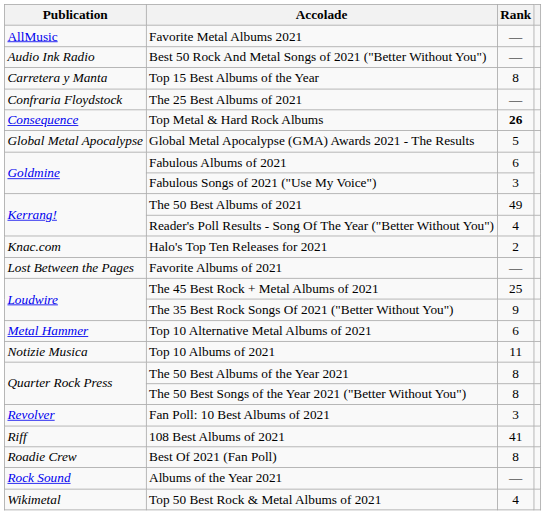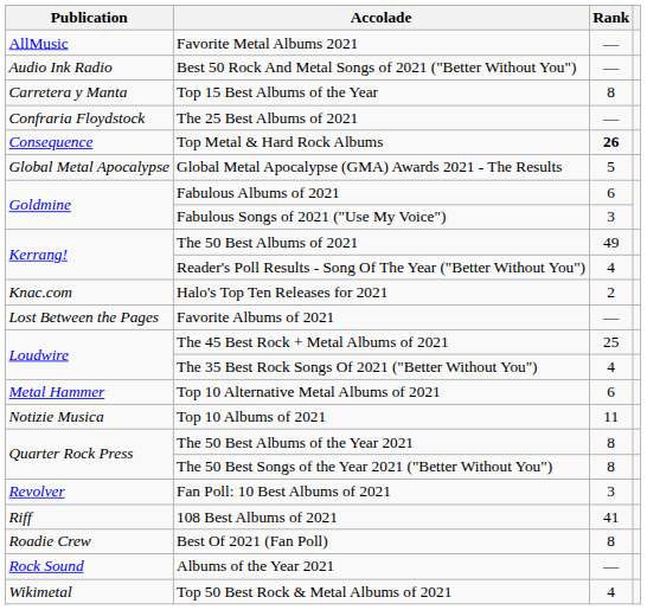 <table class="wikitable sortable">
 <tr>
 <th>Publication</th>
 <th>Accolade</th>
 <th>Rank</th>
 <th class="unsortable"></th>
 </tr>
 <tr>
 <td><a href='#'>AllMusic</a></td>
 <td>Favorite Metal Albums 2021</td>
 <td style="text-align: center;">—</td>
 <td style="text-align: center;"></td>
 </tr>
 <tr>
 <td><em>Audio Ink Radio</em></td>
 <td>Best 50 Rock And Metal Songs of 2021 ("Better Without You")</td>
 <td style="text-align: center;">—</td>
 <td style="text-align: center;"></td>
 </tr>
 <tr>
 <td><em>Carretera y Manta</em></td>
 <td>Top 15 Best Albums of the Year</td>
 <td style="text-align: center;">8</td>
 <td style="text-align: center;"></td>
 </tr>
 <tr>
 <td><em>Confraria Floydstock</em></td>
 <td>The 25 Best Albums of 2021</td>
 <td style="text-align: center;">—</td>
 <td style="text-align: center;"></td>
 </tr>
 <tr>
 <td><em><a href='#'>Consequence</a></em></td>
 <td>Top Metal & Hard Rock Albums</td>
 <td style="text-align: center;"><strong>26</strong></td>
 <td style="text-align: center;"></td>
 </tr>
 <tr>
 <td><em>Global Metal Apocalypse</em></td>
 <td>Global Metal Apocalypse (GMA) Awards 2021 - The Results</td>
 <td style="text-align: center;">5</td>
 <td style="text-align: center;"></td>
 </tr>
 <tr>
 <td rowspan="2"><em><a href='#'>Goldmine</a></em></td>
 <td>Fabulous Albums of 2021</td>
 <td style="text-align: center;">6</td>
 <td rowspan="2" style="text-align: center;"></td>
 </tr>
 <tr>
 <td>Fabulous Songs of 2021 ("Use My Voice")</td>
 <td style="text-align: center;">3</td>
 </tr>
 <tr>
 <td rowspan="2"><em><a href='#'>Kerrang!</a></em></td>
 <td>The 50 Best Albums of 2021</td>
 <td style="text-align: center;">49</td>
 <td style="text-align: center;"></td>
 </tr>
 <tr>
 <td>Reader's Poll Results - Song Of The Year ("Better Without You")</td>
 <td style="text-align: center;">4</td>
 <td style="text-align: center;"></td>
 </tr>
 <tr>
 <td><em>Knac.com</em></td>
 <td>Halo's Top Ten Releases for 2021</td>
 <td style="text-align: center;">2</td>
 <td style="text-align: center;"></td>
 </tr>
 <tr>
 <td><em>Lost Between the Pages</em></td>
 <td>Favorite Albums of 2021</td>
 <td style="text-align: center;">—</td>
 <td style="text-align: center;"></td>
 </tr>
 <tr>
 <td rowspan="2"><em><a href='#'>Loudwire</a></em></td>
 <td>The 45 Best Rock + Metal Albums of 2021</td>
 <td style="text-align: center;">25</td>
 <td style="text-align: center;"></td>
 </tr>
 <tr>
 <td>The 35 Best Rock Songs Of 2021 ("Better Without You")</td>
-<td style="text-align: center;">9</td>
+<td style="text-align: center;">4</td>
 <td style="text-align: center;"></td>
 </tr>
 <tr>
 <td><em><a href='#'>Metal Hammer</a></em></td>
 <td>Top 10 Alternative Metal Albums of 2021</td>
 <td style="text-align: center;">6</td>
 <td style="text-align: center;"></td>
 </tr>
 <tr>
 <td><em>Notizie Musica</em></td>
 <td>Top 10 Albums of 2021</td>
 <td style="text-align: center;">11</td>
 <td style="text-align: center;"></td>
 </tr>
 <tr>
 <td rowspan="2"><em>Quarter Rock Press</em></td>
 <td>The 50 Best Albums of the Year 2021</td>
 <td style="text-align: center;">8</td>
 <td style="text-align: center;"></td>
 </tr>
 <tr>
 <td>The 50 Best Songs of the Year 2021 ("Better Without You")</td>
 <td style="text-align: center;">8</td>
 <td style="text-align: center;"></td>
 </tr>
 <tr>
 <td><em><a href='#'>Revolver</a></em></td>
 <td>Fan Poll: 10 Best Albums of 2021</td>
 <td style="text-align: center;">3</td>
 <td style="text-align: center;"></td>
 </tr>
 <tr>
 <td><em>Riff</em></td>
 <td>108 Best Albums of 2021</td>
 <td style="text-align: center;">41</td>
 <td style="text-align: center;"></td>
 </tr>
 <tr>
 <td><em>Roadie Crew</em></td>
 <td>Best Of 2021 (Fan Poll)</td>
 <td style="text-align: center;">8</td>
 <td style="text-align: center;"></td>
 </tr>
 <tr>
 <td><em><a href='#'>Rock Sound</a></em></td>
 <td>Albums of the Year 2021</td>
 <td style="text-align: center;">—</td>
 <td style="text-align: center;"></td>
 </tr>
 <tr>
 <td><em>Wikimetal</em></td>
 <td>Top 50 Best Rock & Metal Albums of 2021</td>
 <td style="text-align: center;">4</td>
 <td style="text-align: center;"></td>
 </tr>
 </table>
